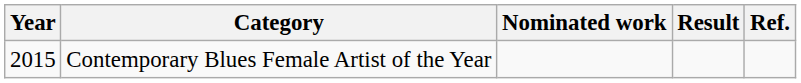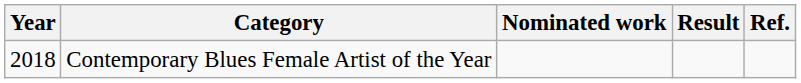 <table class="wikitable">
 <tr>
 <th>Year</th>
 <th>Category</th>
 <th>Nominated work</th>
 <th>Result</th>
 <th>Ref.</th>
 </tr>
 <tr>
-<td>2015</td>
+<td>2018</td>
 <td>Contemporary Blues Female Artist of the Year</td>
 <td></td>
 <td></td>
 <td></td>
 </tr>
 </table>
